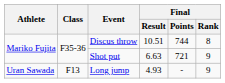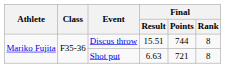 <table class=wikitable style="font-size:90%">
 <tr>
 <th rowspan="2">Athlete</th>
 <th rowspan="2">Class</th>
 <th rowspan="2">Event</th>
 <th colspan="3">Final</th>
 </tr>
 <tr>
 <th>Result</th>
 <th>Points</th>
 <th>Rank</th>
 </tr>
 <tr>
 <td rowspan="2"><a href='#'>Mariko Fujita</a></td>
 <td rowspan="2" style="text-align:center;">F35-36</td>
 <td><a href='#'>Discus throw</a></td>
-<td style="text-align:center;">10.51</td>
+<td style="text-align:center;">15.51</td>
 <td style="text-align:center;">744</td>
 <td style="text-align:center;">8</td>
 </tr>
 <tr>
 <td><a href='#'>Shot put</a></td>
 <td style="text-align:center;">6.63</td>
 <td style="text-align:center;">721</td>
-<td style="text-align:center;">9</td>
-</tr>
-<tr>
-<td><a href='#'>Uran Sawada</a></td>
-<td style="text-align:center;">F13</td>
-<td><a href='#'>Long jump</a></td>
-<td style="text-align:center;">4.93</td>
-<td style="text-align:center;">-</td>
-<td style="text-align:center;">9</td>
+<td style="text-align:center;">8</td>
 </tr>
 </table>
